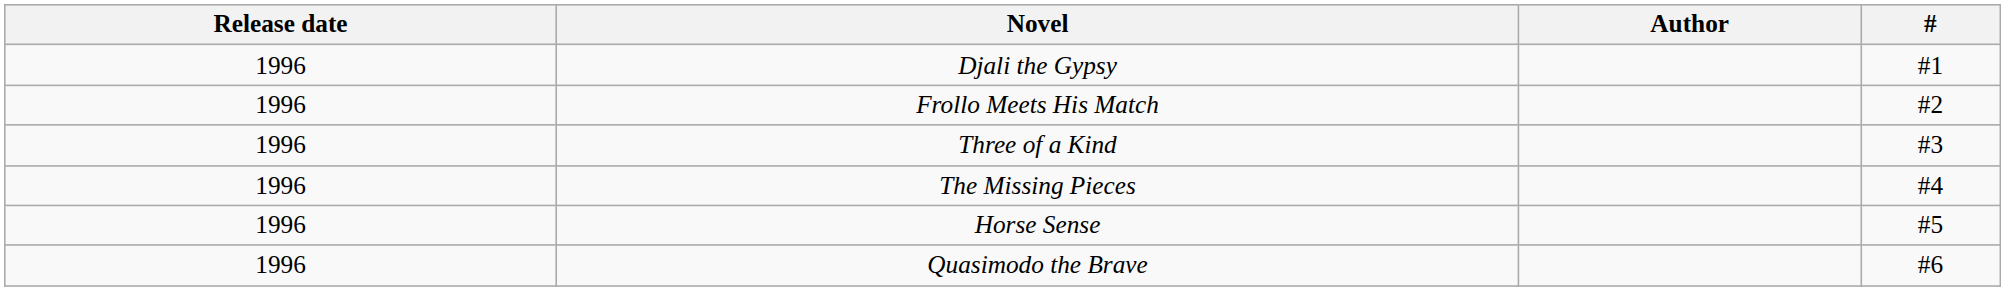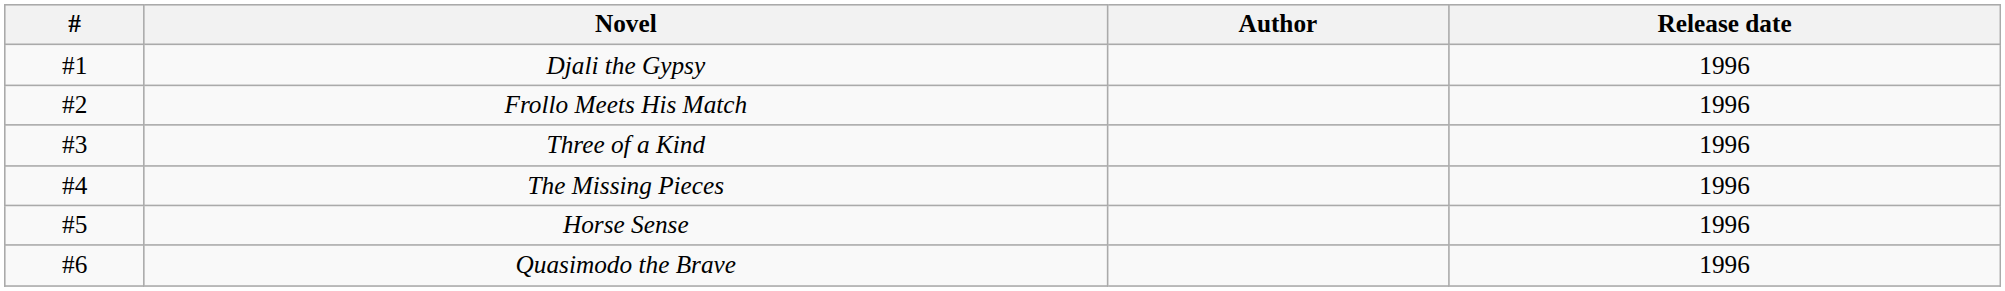 <table class="wikitable sortable" width="100%" border="1" style="font-size: 100%; text-align:center">
 <tr>
-<th>Release date</th>
+<th>#</th>
 <th>Novel</th>
 <th>Author</th>
-<th>#</th>
+<th>Release date</th>
 </tr>
 <tr>
-<td>1996</td>
+<td>#1</td>
 <td><em>Djali the Gypsy</em></td>
 <td></td>
-<td>#1</td>
+<td>1996</td>
 </tr>
 <tr>
-<td>1996</td>
+<td>#2</td>
 <td><em>Frollo Meets His Match</em></td>
 <td></td>
-<td>#2</td>
+<td>1996</td>
 </tr>
 <tr>
-<td>1996</td>
+<td>#3</td>
 <td><em>Three of a Kind</em></td>
 <td></td>
-<td>#3</td>
+<td>1996</td>
 </tr>
 <tr>
-<td>1996</td>
+<td>#4</td>
 <td><em>The Missing Pieces</em></td>
 <td></td>
-<td>#4</td>
+<td>1996</td>
 </tr>
 <tr>
-<td>1996</td>
+<td>#5</td>
 <td><em>Horse Sense</em></td>
 <td></td>
-<td>#5</td>
+<td>1996</td>
 </tr>
 <tr>
-<td>1996</td>
+<td>#6</td>
 <td><em>Quasimodo the Brave</em></td>
 <td></td>
-<td>#6</td>
+<td>1996</td>
 </tr>
 </table>
